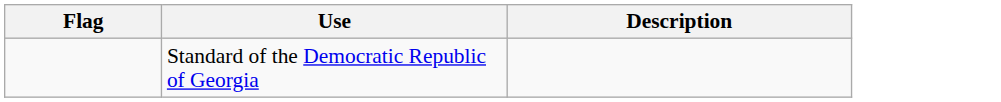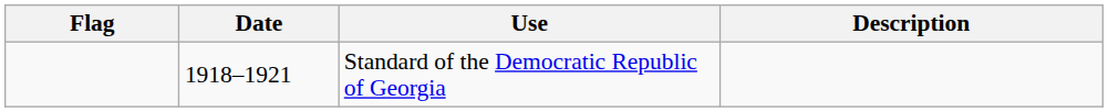 <table class="wikitable">
 <tr>
 <th width="110">Flag</th>
+<th width="100">Date</th>
 <th width="250">Use</th>
 <th width="250">Description</th>
 </tr>
 <tr>
 <td></td>
+<td>1918–1921</td>
 <td>Standard of the <a href='#'>Democratic Republic of Georgia</a></td>
 <td></td>
 </tr>
 </table>
